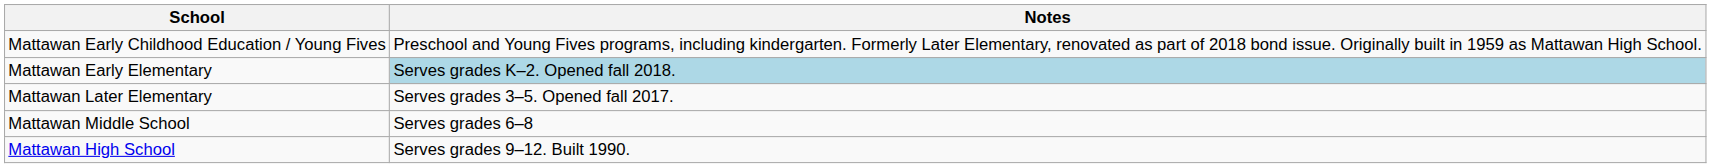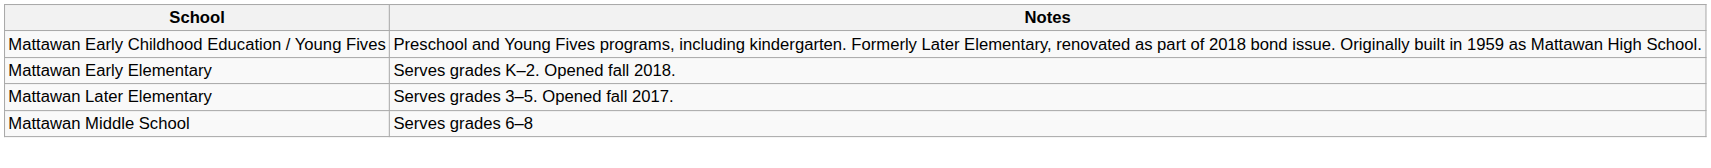 <table class="wikitable">
 <tr>
 <th>School</th>
 <th>Notes</th>
 </tr>
 <tr>
 <td>Mattawan Early Childhood Education / Young Fives</td>
 <td>Preschool and Young Fives programs, including kindergarten. Formerly Later Elementary, renovated as part of 2018 bond issue. Originally built in 1959 as Mattawan High School.</td>
 </tr>
 <tr>
 <td>Mattawan Early Elementary</td>
-<td style="background: lightblue;">Serves grades K–2. Opened fall 2018.</td>
+<td>Serves grades K–2. Opened fall 2018.</td>
 </tr>
 <tr>
 <td>Mattawan Later Elementary</td>
 <td>Serves grades 3–5. Opened fall 2017.</td>
 </tr>
 <tr>
 <td>Mattawan Middle School</td>
 <td>Serves grades 6–8</td>
 </tr>
-<tr>
-<td><a href='#'>Mattawan High School</a></td>
-<td>Serves grades 9–12. Built 1990.</td>
-</tr>
 </table>
